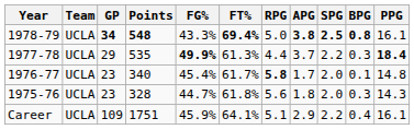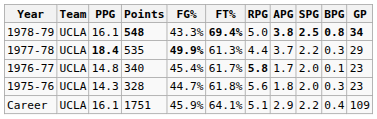 <table class="wikitable">
 <tr>
 <th>Year</th>
 <th>Team</th>
-<th>GP</th>
+<th>PPG</th>
 <th>Points</th>
 <th>FG%</th>
 <th>FT%</th>
 <th>RPG</th>
 <th>APG</th>
 <th>SPG</th>
 <th>BPG</th>
-<th>PPG</th>
+<th>GP</th>
 </tr>
 <tr>
 <td>1978-79</td>
 <td>UCLA</td>
-<td><strong>34</strong></td>
+<td>16.1</td>
 <td><strong>548</strong></td>
 <td>43.3%</td>
 <td><strong>69.4%</strong></td>
 <td>5.0</td>
 <td><strong>3.8</strong></td>
 <td><strong>2.5</strong></td>
 <td><strong>0.8</strong></td>
-<td>16.1</td>
+<td><strong>34</strong></td>
 </tr>
 <tr>
 <td>1977-78</td>
 <td>UCLA</td>
-<td>29</td>
+<td><strong>18.4</strong></td>
 <td>535</td>
 <td><strong>49.9%</strong></td>
 <td>61.3%</td>
 <td>4.4</td>
 <td>3.7</td>
 <td>2.2</td>
 <td>0.3</td>
-<td><strong>18.4</strong></td>
+<td>29</td>
 </tr>
 <tr>
 <td>1976-77</td>
 <td>UCLA</td>
-<td>23</td>
+<td>14.8</td>
 <td>340</td>
 <td>45.4%</td>
 <td>61.7%</td>
 <td><strong>5.8</strong></td>
 <td>1.7</td>
 <td>2.0</td>
 <td>0.1</td>
-<td>14.8</td>
+<td>23</td>
 </tr>
 <tr>
 <td>1975-76</td>
 <td>UCLA</td>
-<td>23</td>
+<td>14.3</td>
 <td>328</td>
 <td>44.7%</td>
 <td>61.8%</td>
 <td>5.6</td>
 <td>1.8</td>
 <td>2.0</td>
 <td>0.3</td>
-<td>14.3</td>
+<td>23</td>
 </tr>
 <tr>
 <td>Career</td>
 <td>UCLA</td>
-<td>109</td>
+<td>16.1</td>
 <td>1751</td>
 <td>45.9%</td>
 <td>64.1%</td>
 <td>5.1</td>
 <td>2.9</td>
 <td>2.2</td>
 <td>0.4</td>
-<td>16.1</td>
+<td>109</td>
 </tr>
 </table>
